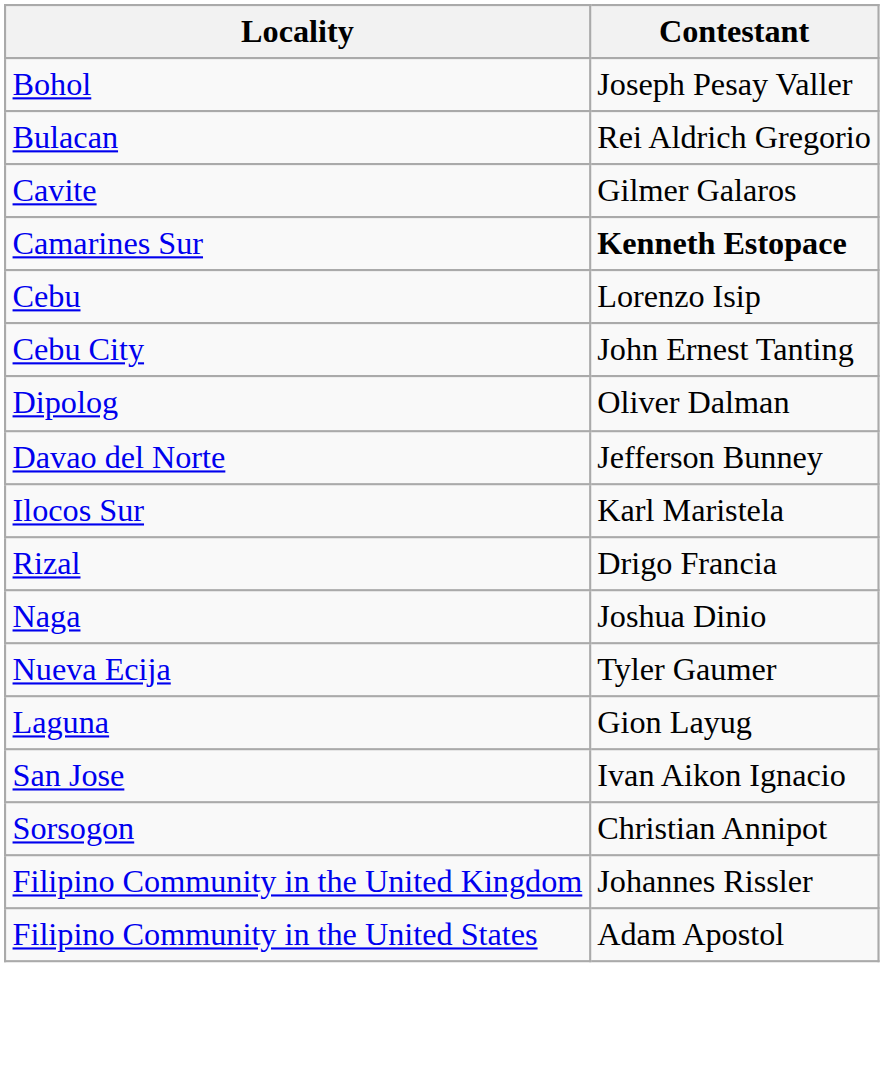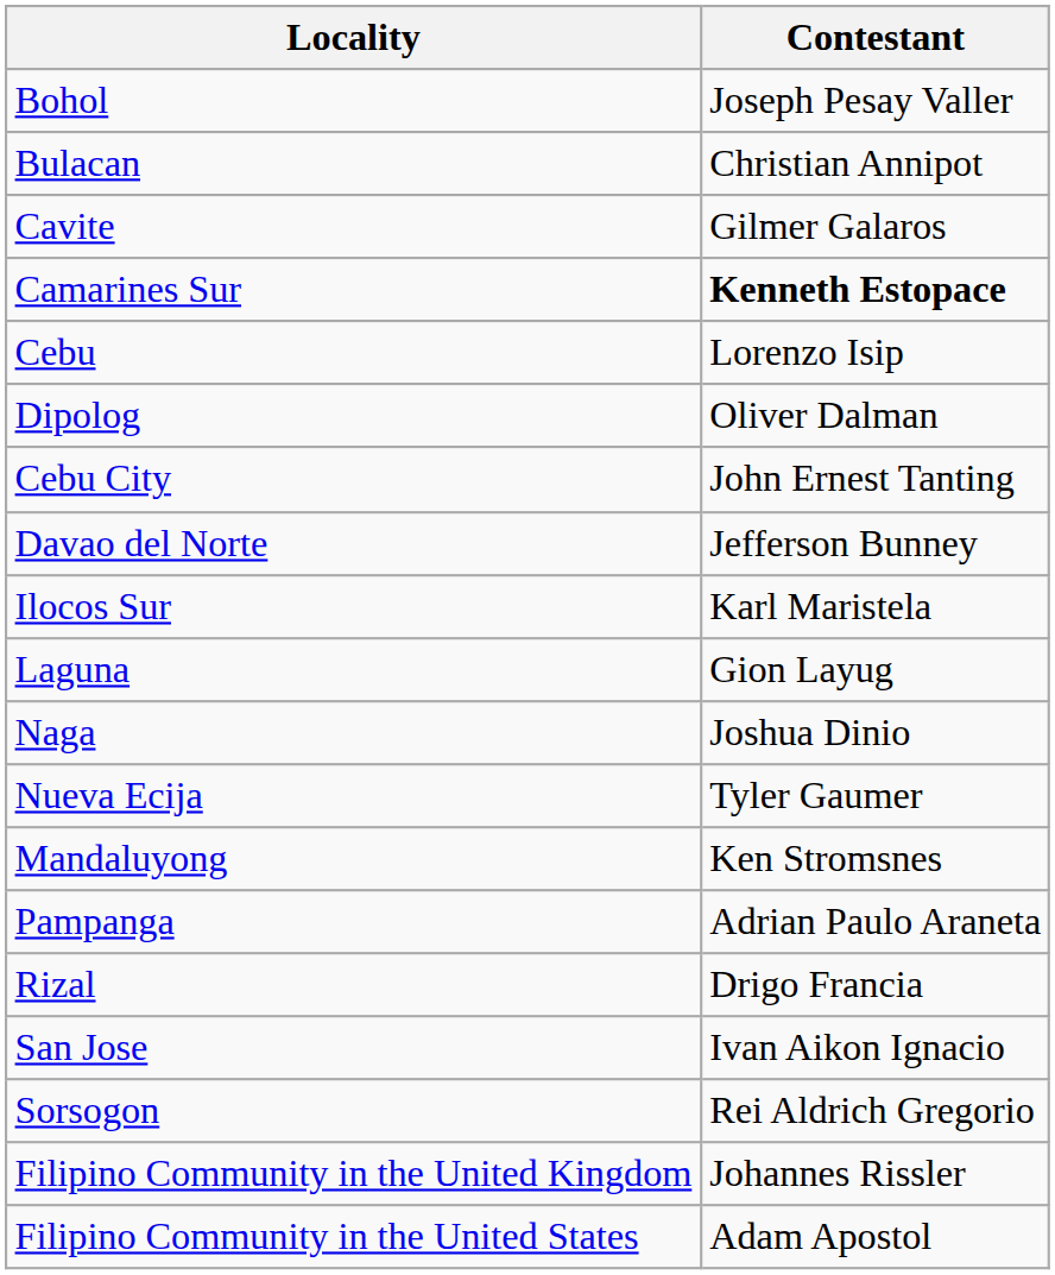 <table class="wikitable sortable" style="font-size: 95%;">
 <tr>
 <th>Locality</th>
 <th>Contestant</th>
 </tr>
 <tr>
 <td><a href='#'>Bohol</a></td>
 <td>Joseph Pesay Valler</td>
 </tr>
 <tr>
 <td><a href='#'>Bulacan</a></td>
-<td>Rei Aldrich Gregorio</td>
+<td>Christian Annipot</td>
 </tr>
 <tr>
 <td><a href='#'>Cavite</a></td>
 <td>Gilmer Galaros</td>
 </tr>
 <tr>
 <td><a href='#'>Camarines Sur</a></td>
 <td><strong>Kenneth Estopace</strong></td>
 </tr>
 <tr>
 <td><a href='#'>Cebu</a></td>
 <td>Lorenzo Isip</td>
 </tr>
 <tr>
+<td><a href='#'>Dipolog</a></td>
+<td>Oliver Dalman</td>
+</tr>
+<tr>
 <td><a href='#'>Cebu City</a></td>
 <td>John Ernest Tanting</td>
-</tr>
-<tr>
-<td><a href='#'>Dipolog</a></td>
-<td>Oliver Dalman</td>
 </tr>
 <tr>
 <td><a href='#'>Davao del Norte</a></td>
 <td>Jefferson Bunney</td>
 </tr>
 <tr>
 <td><a href='#'>Ilocos Sur</a></td>
 <td>Karl Maristela</td>
 </tr>
 <tr>
-<td><a href='#'>Rizal</a></td>
-<td>Drigo Francia</td>
+<td><a href='#'>Laguna</a></td>
+<td>Gion Layug</td>
 </tr>
 <tr>
 <td><a href='#'>Naga</a></td>
 <td>Joshua Dinio</td>
 </tr>
 <tr>
 <td><a href='#'>Nueva Ecija</a></td>
 <td>Tyler Gaumer</td>
 </tr>
 <tr>
-<td><a href='#'>Laguna</a></td>
-<td>Gion Layug</td>
+<td><a href='#'>Mandaluyong</a></td>
+<td>Ken Stromsnes</td>
+</tr>
+<tr>
+<td><a href='#'>Pampanga</a></td>
+<td>Adrian Paulo Araneta</td>
+</tr>
+<tr>
+<td><a href='#'>Rizal</a></td>
+<td>Drigo Francia</td>
 </tr>
 <tr>
 <td><a href='#'>San Jose</a></td>
 <td>Ivan Aikon Ignacio</td>
 </tr>
 <tr>
 <td><a href='#'>Sorsogon</a></td>
-<td>Christian Annipot</td>
+<td>Rei Aldrich Gregorio</td>
 </tr>
 <tr>
 <td><a href='#'>Filipino Community in the United Kingdom</a></td>
 <td>Johannes Rissler</td>
 </tr>
 <tr>
 <td><a href='#'>Filipino Community in the United States</a></td>
 <td>Adam Apostol</td>
 </tr>
 </table>
